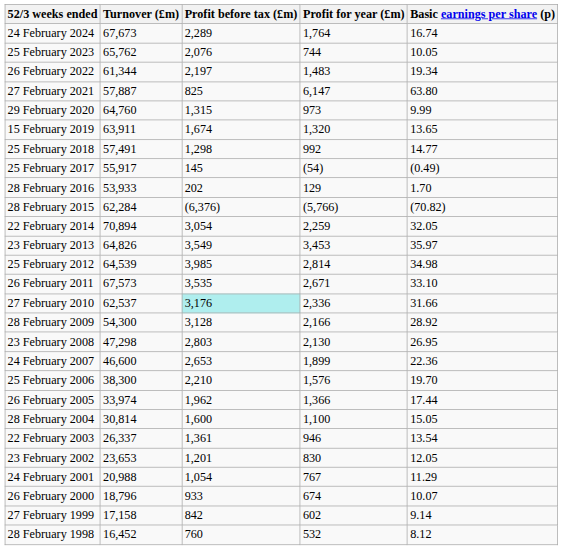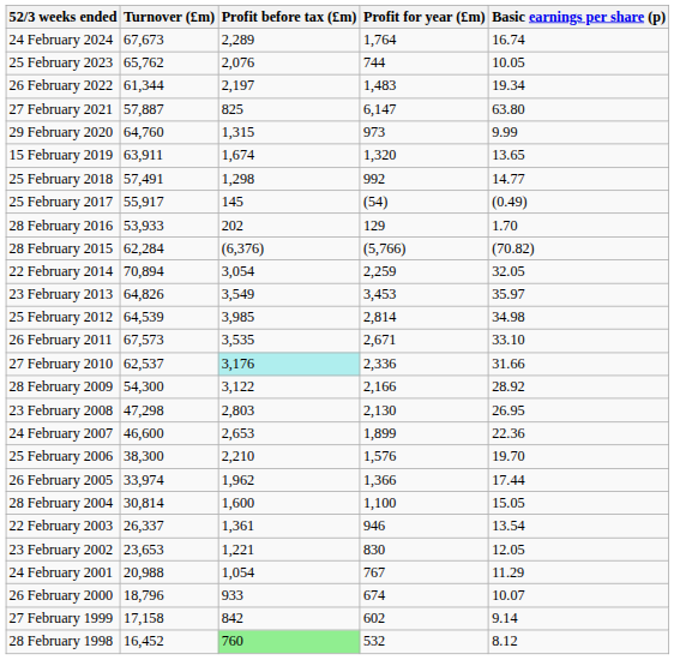 <table class="wikitable" style="margin:0 auto 0 auto">
 <tr>
 <th>52/3 weeks ended</th>
 <th>Turnover (£m)</th>
 <th>Profit before tax (£m)</th>
 <th>Profit for year (£m)</th>
 <th>Basic <a href='#'>earnings per share</a> (p)</th>
 </tr>
 <tr>
 <td>24 February 2024</td>
 <td>67,673</td>
 <td>2,289</td>
 <td>1,764</td>
 <td>16.74</td>
 </tr>
 <tr>
 <td>25 February 2023</td>
 <td>65,762</td>
 <td>2,076</td>
 <td>744</td>
 <td>10.05</td>
 </tr>
 <tr>
 <td>26 February 2022</td>
 <td>61,344</td>
 <td>2,197</td>
 <td>1,483</td>
 <td>19.34</td>
 </tr>
 <tr>
 <td>27 February 2021</td>
 <td>57,887</td>
 <td>825</td>
 <td>6,147</td>
 <td>63.80</td>
 </tr>
 <tr>
 <td>29 February 2020</td>
 <td>64,760</td>
 <td>1,315</td>
 <td>973</td>
 <td>9.99</td>
 </tr>
 <tr>
 <td>15 February 2019</td>
 <td>63,911</td>
 <td>1,674</td>
 <td>1,320</td>
 <td>13.65</td>
 </tr>
 <tr>
 <td>25 February 2018</td>
 <td>57,491</td>
 <td>1,298</td>
 <td>992</td>
 <td>14.77</td>
 </tr>
 <tr>
 <td>25 February 2017</td>
 <td>55,917</td>
 <td>145</td>
 <td>(54)</td>
 <td>(0.49)</td>
 </tr>
 <tr>
 <td>28 February 2016</td>
 <td>53,933</td>
 <td>202</td>
 <td>129</td>
 <td>1.70</td>
 </tr>
 <tr>
 <td>28 February 2015</td>
 <td>62,284</td>
 <td>(6,376)</td>
 <td>(5,766)</td>
 <td>(70.82)</td>
 </tr>
 <tr>
 <td>22 February 2014</td>
 <td>70,894</td>
 <td>3,054</td>
 <td>2,259</td>
 <td>32.05</td>
 </tr>
 <tr>
 <td>23 February 2013</td>
 <td>64,826</td>
 <td>3,549</td>
 <td>3,453</td>
 <td>35.97</td>
 </tr>
 <tr>
 <td>25 February 2012</td>
 <td>64,539</td>
 <td>3,985</td>
 <td>2,814</td>
 <td>34.98</td>
 </tr>
 <tr>
 <td>26 February 2011</td>
 <td>67,573</td>
 <td>3,535</td>
 <td>2,671</td>
 <td>33.10</td>
 </tr>
 <tr>
 <td>27 February 2010</td>
 <td>62,537</td>
 <td style="background: paleturquoise;">3,176</td>
 <td>2,336</td>
 <td>31.66</td>
 </tr>
 <tr>
 <td>28 February 2009</td>
 <td>54,300</td>
-<td>3,128</td>
+<td>3,122</td>
 <td>2,166</td>
 <td>28.92</td>
 </tr>
 <tr>
 <td>23 February 2008</td>
 <td>47,298</td>
 <td>2,803</td>
 <td>2,130</td>
 <td>26.95</td>
 </tr>
 <tr>
 <td>24 February 2007</td>
 <td>46,600</td>
 <td>2,653</td>
 <td>1,899</td>
 <td>22.36</td>
 </tr>
 <tr>
 <td>25 February 2006</td>
 <td>38,300</td>
 <td>2,210</td>
 <td>1,576</td>
 <td>19.70</td>
 </tr>
 <tr>
 <td>26 February 2005</td>
 <td>33,974</td>
 <td>1,962</td>
 <td>1,366</td>
 <td>17.44</td>
 </tr>
 <tr>
 <td>28 February 2004</td>
 <td>30,814</td>
 <td>1,600</td>
 <td>1,100</td>
 <td>15.05</td>
 </tr>
 <tr>
 <td>22 February 2003</td>
 <td>26,337</td>
 <td>1,361</td>
 <td>946</td>
 <td>13.54</td>
 </tr>
 <tr>
 <td>23 February 2002</td>
 <td>23,653</td>
-<td>1,201</td>
+<td>1,221</td>
 <td>830</td>
 <td>12.05</td>
 </tr>
 <tr>
 <td>24 February 2001</td>
 <td>20,988</td>
 <td>1,054</td>
 <td>767</td>
 <td>11.29</td>
 </tr>
 <tr>
 <td>26 February 2000</td>
 <td>18,796</td>
 <td>933</td>
 <td>674</td>
 <td>10.07</td>
 </tr>
 <tr>
 <td>27 February 1999</td>
 <td>17,158</td>
 <td>842</td>
 <td>602</td>
 <td>9.14</td>
 </tr>
 <tr>
 <td>28 February 1998</td>
 <td>16,452</td>
-<td>760</td>
+<td style="background: lightgreen;">760</td>
 <td>532</td>
 <td>8.12</td>
 </tr>
 </table>
